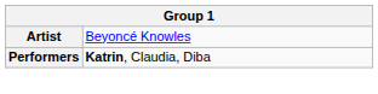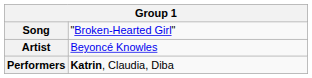 <table class="wikitable" style="font-size: 90%" width=400px>
 <tr>
 <th colspan=2>Group 1</th>
+</tr>
+<tr>
+<th width=10%>Song</th>
+<td>"<a href='#'>Broken-Hearted Girl</a>"</td>
 </tr>
 <tr>
 <th width=10%>Artist</th>
 <td><a href='#'>Beyoncé Knowles</a></td>
 </tr>
 <tr>
 <th width=10%>Performers</th>
 <td><strong>Katrin</strong>, Claudia, Diba</td>
 </tr>
 </table>
